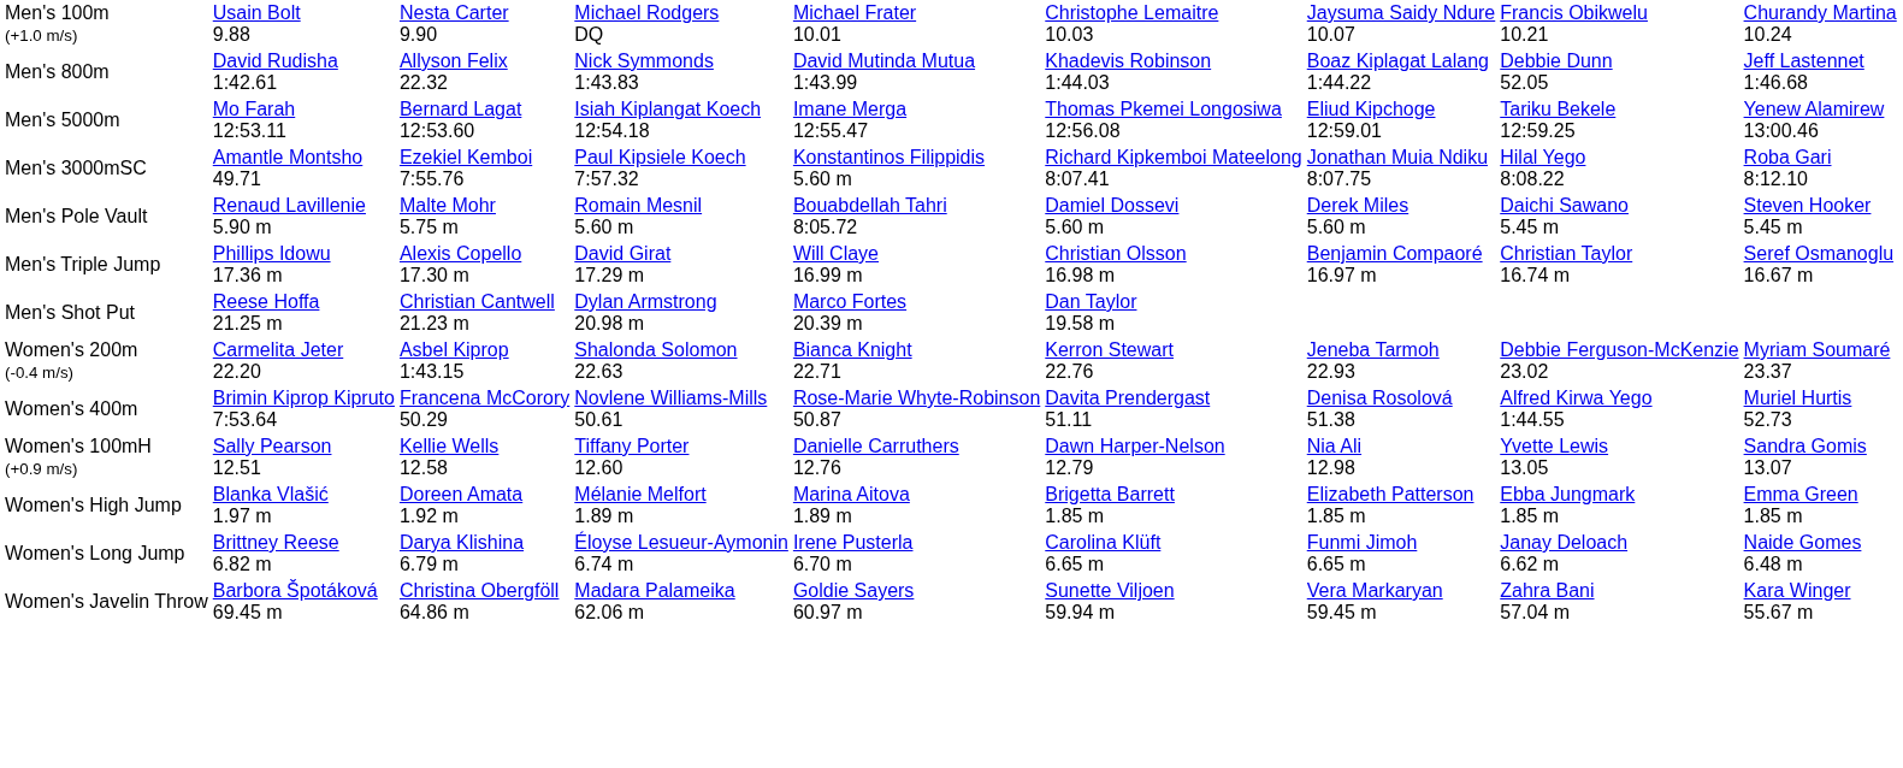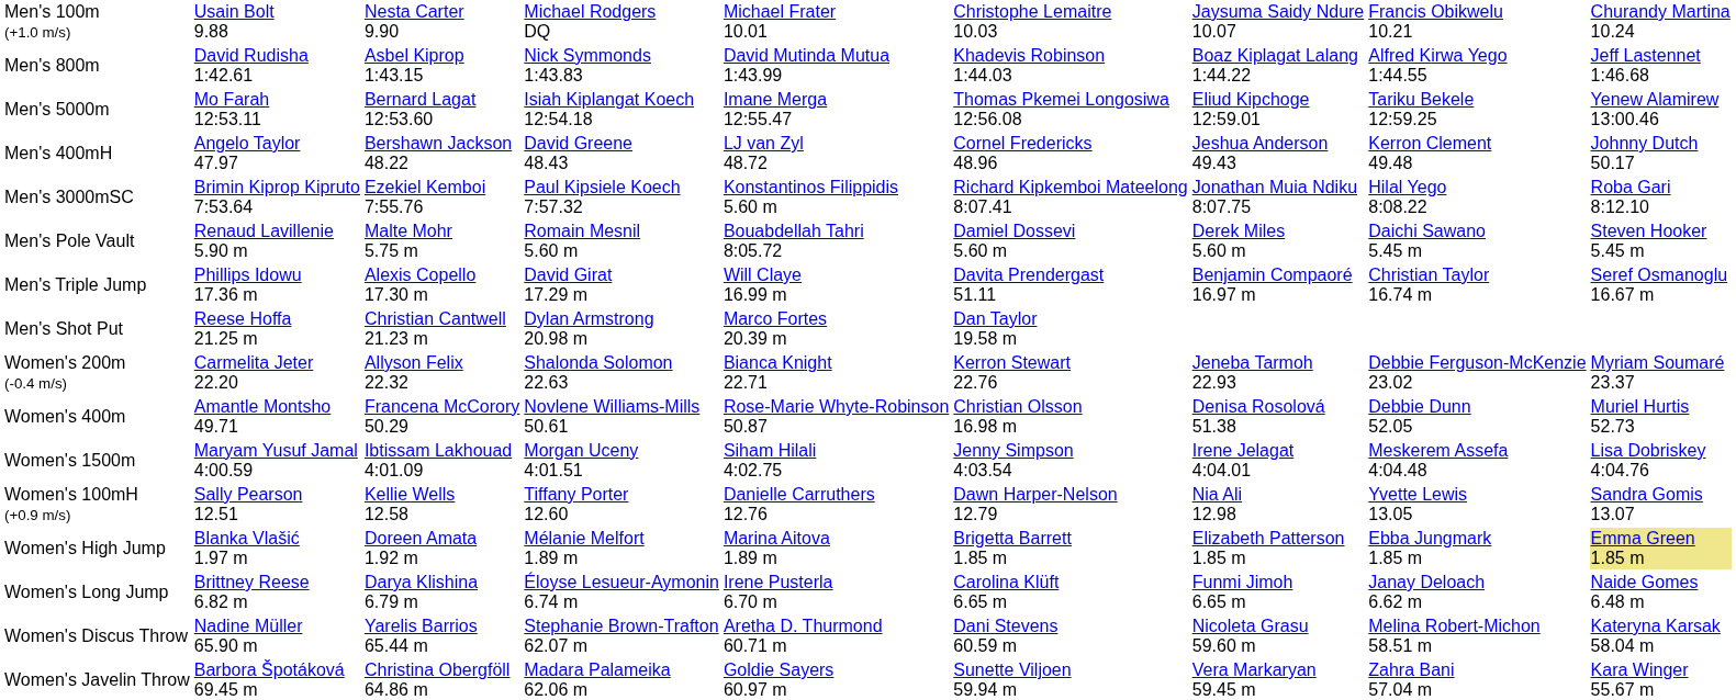 <table>
 <tr>
 <td>Men's 100m<br><small>(+1.0 m/s)</small></td>
 <td><a href='#'>Usain Bolt</a><br>  9.88</td>
 <td><a href='#'>Nesta Carter</a><br>  9.90</td>
 <td><a href='#'>Michael Rodgers</a><br>  DQ</td>
 <td><a href='#'>Michael Frater</a><br>  10.01</td>
 <td><a href='#'>Christophe Lemaitre</a><br>  10.03</td>
 <td><a href='#'>Jaysuma Saidy Ndure</a><br>  10.07</td>
 <td><a href='#'>Francis Obikwelu</a><br>  10.21</td>
 <td><a href='#'>Churandy Martina</a><br>  10.24</td>
 </tr>
 <tr>
 <td>Men's 800m</td>
 <td><a href='#'>David Rudisha</a><br>  1:42.61</td>
-<td><a href='#'>Allyson Felix</a><br>  22.32</td>
+<td><a href='#'>Asbel Kiprop</a><br>  1:43.15</td>
 <td><a href='#'>Nick Symmonds</a><br>  1:43.83</td>
 <td><a href='#'>David Mutinda Mutua</a><br>  1:43.99</td>
 <td><a href='#'>Khadevis Robinson</a><br>  1:44.03</td>
 <td><a href='#'>Boaz Kiplagat Lalang</a><br>  1:44.22</td>
-<td><a href='#'>Debbie Dunn</a><br>  52.05</td>
+<td><a href='#'>Alfred Kirwa Yego</a><br>  1:44.55</td>
 <td><a href='#'>Jeff Lastennet</a><br>  1:46.68</td>
 </tr>
 <tr>
 <td>Men's 5000m</td>
 <td><a href='#'>Mo Farah</a><br>  12:53.11</td>
 <td><a href='#'>Bernard Lagat</a><br>  12:53.60</td>
 <td><a href='#'>Isiah Kiplangat Koech</a><br>  12:54.18</td>
 <td><a href='#'>Imane Merga</a><br>  12:55.47</td>
 <td><a href='#'>Thomas Pkemei Longosiwa</a><br>  12:56.08</td>
 <td><a href='#'>Eliud Kipchoge</a><br>  12:59.01</td>
 <td><a href='#'>Tariku Bekele</a><br>  12:59.25</td>
 <td><a href='#'>Yenew Alamirew</a><br>  13:00.46</td>
 </tr>
 <tr>
+<td>Men's 400mH</td>
+<td><a href='#'>Angelo Taylor</a><br>  47.97</td>
+<td><a href='#'>Bershawn Jackson</a><br>  48.22</td>
+<td><a href='#'>David Greene</a><br>  48.43</td>
+<td><a href='#'>LJ van Zyl</a><br>  48.72</td>
+<td><a href='#'>Cornel Fredericks</a><br>  48.96</td>
+<td><a href='#'>Jeshua Anderson</a><br>  49.43</td>
+<td><a href='#'>Kerron Clement</a><br>  49.48</td>
+<td><a href='#'>Johnny Dutch</a><br>  50.17</td>
+</tr>
+<tr>
 <td>Men's 3000mSC</td>
-<td><a href='#'>Amantle Montsho</a><br>  49.71</td>
+<td><a href='#'>Brimin Kiprop Kipruto</a><br>  7:53.64</td>
 <td><a href='#'>Ezekiel Kemboi</a><br>  7:55.76</td>
 <td><a href='#'>Paul Kipsiele Koech</a><br>  7:57.32</td>
 <td><a href='#'>Konstantinos Filippidis</a><br>  5.60 m</td>
 <td><a href='#'>Richard Kipkemboi Mateelong</a><br>  8:07.41</td>
 <td><a href='#'>Jonathan Muia Ndiku</a><br>  8:07.75</td>
 <td><a href='#'>Hilal Yego</a><br>  8:08.22</td>
 <td><a href='#'>Roba Gari</a><br>  8:12.10</td>
 </tr>
 <tr>
 <td>Men's Pole Vault</td>
 <td><a href='#'>Renaud Lavillenie</a><br>  5.90 m</td>
 <td><a href='#'>Malte Mohr</a><br>  5.75 m</td>
 <td><a href='#'>Romain Mesnil</a><br>  5.60 m</td>
 <td><a href='#'>Bouabdellah Tahri</a><br>  8:05.72</td>
 <td><a href='#'>Damiel Dossevi</a><br>  5.60 m</td>
 <td><a href='#'>Derek Miles</a><br>  5.60 m</td>
 <td><a href='#'>Daichi Sawano</a><br>  5.45 m</td>
 <td><a href='#'>Steven Hooker</a><br>  5.45 m</td>
 </tr>
 <tr>
 <td>Men's Triple Jump</td>
 <td><a href='#'>Phillips Idowu</a><br>  17.36 m</td>
 <td><a href='#'>Alexis Copello</a><br>  17.30 m</td>
 <td><a href='#'>David Girat</a><br>  17.29 m</td>
 <td><a href='#'>Will Claye</a><br>  16.99 m</td>
-<td><a href='#'>Christian Olsson</a><br>  16.98 m</td>
+<td><a href='#'>Davita Prendergast</a><br>  51.11</td>
 <td><a href='#'>Benjamin Compaoré</a><br>  16.97 m</td>
 <td><a href='#'>Christian Taylor</a><br>  16.74 m</td>
 <td><a href='#'>Seref Osmanoglu</a><br>  16.67 m</td>
 </tr>
 <tr>
 <td>Men's Shot Put</td>
 <td><a href='#'>Reese Hoffa</a><br>  21.25 m</td>
 <td><a href='#'>Christian Cantwell</a><br>  21.23 m</td>
 <td><a href='#'>Dylan Armstrong</a><br>  20.98 m</td>
 <td><a href='#'>Marco Fortes</a><br>  20.39 m</td>
 <td><a href='#'>Dan Taylor</a><br>  19.58 m</td>
 </tr>
 <tr>
 <td>Women's 200m<br><small>(-0.4 m/s)</small></td>
 <td><a href='#'>Carmelita Jeter</a><br>  22.20</td>
-<td><a href='#'>Asbel Kiprop</a><br>  1:43.15</td>
+<td><a href='#'>Allyson Felix</a><br>  22.32</td>
 <td><a href='#'>Shalonda Solomon</a><br>  22.63</td>
 <td><a href='#'>Bianca Knight</a><br>  22.71</td>
 <td><a href='#'>Kerron Stewart</a><br>  22.76</td>
 <td><a href='#'>Jeneba Tarmoh</a><br>  22.93</td>
 <td><a href='#'>Debbie Ferguson-McKenzie</a><br>  23.02</td>
 <td><a href='#'>Myriam Soumaré</a><br>  23.37</td>
 </tr>
 <tr>
 <td>Women's 400m</td>
-<td><a href='#'>Brimin Kiprop Kipruto</a><br>  7:53.64</td>
+<td><a href='#'>Amantle Montsho</a><br>  49.71</td>
 <td><a href='#'>Francena McCorory</a><br>  50.29</td>
 <td><a href='#'>Novlene Williams-Mills</a><br>  50.61</td>
 <td><a href='#'>Rose-Marie Whyte-Robinson</a><br>  50.87</td>
-<td><a href='#'>Davita Prendergast</a><br>  51.11</td>
+<td><a href='#'>Christian Olsson</a><br>  16.98 m</td>
 <td><a href='#'>Denisa Rosolová</a><br>  51.38</td>
-<td><a href='#'>Alfred Kirwa Yego</a><br>  1:44.55</td>
+<td><a href='#'>Debbie Dunn</a><br>  52.05</td>
 <td><a href='#'>Muriel Hurtis</a><br>  52.73</td>
+</tr>
+<tr>
+<td>Women's 1500m</td>
+<td><a href='#'>Maryam Yusuf Jamal</a><br>  4:00.59</td>
+<td><a href='#'>Ibtissam Lakhouad</a><br>  4:01.09</td>
+<td><a href='#'>Morgan Uceny</a><br>  4:01.51</td>
+<td><a href='#'>Siham Hilali</a><br>  4:02.75</td>
+<td><a href='#'>Jenny Simpson</a><br>  4:03.54</td>
+<td><a href='#'>Irene Jelagat</a><br>  4:04.01</td>
+<td><a href='#'>Meskerem Assefa</a><br>  4:04.48</td>
+<td><a href='#'>Lisa Dobriskey</a><br>  4:04.76</td>
 </tr>
 <tr>
 <td>Women's 100mH<br><small>(+0.9 m/s)</small></td>
 <td><a href='#'>Sally Pearson</a><br>  12.51</td>
 <td><a href='#'>Kellie Wells</a><br>  12.58</td>
 <td><a href='#'>Tiffany Porter</a><br>  12.60</td>
 <td><a href='#'>Danielle Carruthers</a><br>  12.76</td>
 <td><a href='#'>Dawn Harper-Nelson</a><br>  12.79</td>
 <td><a href='#'>Nia Ali</a><br>  12.98</td>
 <td><a href='#'>Yvette Lewis</a><br>  13.05</td>
 <td><a href='#'>Sandra Gomis</a><br>  13.07</td>
 </tr>
 <tr>
 <td>Women's High Jump</td>
 <td><a href='#'>Blanka Vlašić</a><br>  1.97 m</td>
 <td><a href='#'>Doreen Amata</a><br>  1.92 m</td>
 <td><a href='#'>Mélanie Melfort</a><br>  1.89 m</td>
 <td><a href='#'>Marina Aitova</a><br>  1.89 m</td>
 <td><a href='#'>Brigetta Barrett</a><br>  1.85 m</td>
 <td><a href='#'>Elizabeth Patterson</a><br>  1.85 m</td>
 <td><a href='#'>Ebba Jungmark</a><br>  1.85 m</td>
-<td><a href='#'>Emma Green</a><br>  1.85 m</td>
+<td style="background: khaki;"><a href='#'>Emma Green</a><br>  1.85 m</td>
 </tr>
 <tr>
 <td>Women's Long Jump</td>
 <td><a href='#'>Brittney Reese</a><br>  6.82 m</td>
 <td><a href='#'>Darya Klishina</a><br>  6.79 m</td>
 <td><a href='#'>Éloyse Lesueur-Aymonin</a><br>  6.74 m</td>
 <td><a href='#'>Irene Pusterla</a><br>  6.70 m</td>
 <td><a href='#'>Carolina Klüft</a><br>  6.65 m</td>
 <td><a href='#'>Funmi Jimoh</a><br>  6.65 m</td>
 <td><a href='#'>Janay Deloach</a><br>  6.62 m</td>
 <td><a href='#'>Naide Gomes</a><br>  6.48 m</td>
 </tr>
 <tr>
+<td>Women's Discus Throw</td>
+<td><a href='#'>Nadine Müller</a><br>  65.90 m</td>
+<td><a href='#'>Yarelis Barrios</a><br>  65.44 m</td>
+<td><a href='#'>Stephanie Brown-Trafton</a><br>  62.07 m</td>
+<td><a href='#'>Aretha D. Thurmond</a><br>  60.71 m</td>
+<td><a href='#'>Dani Stevens</a><br>  60.59 m</td>
+<td><a href='#'>Nicoleta Grasu</a><br>  59.60 m</td>
+<td><a href='#'>Melina Robert-Michon</a><br>  58.51 m</td>
+<td><a href='#'>Kateryna Karsak</a><br>  58.04 m</td>
+</tr>
+<tr>
 <td>Women's Javelin Throw</td>
 <td><a href='#'>Barbora Špotáková</a><br>  69.45 m</td>
 <td><a href='#'>Christina Obergföll</a><br>  64.86 m</td>
 <td><a href='#'>Madara Palameika</a><br>  62.06 m</td>
 <td><a href='#'>Goldie Sayers</a><br>  60.97 m</td>
 <td><a href='#'>Sunette Viljoen</a><br>  59.94 m</td>
 <td><a href='#'>Vera Markaryan</a><br>  59.45 m</td>
 <td><a href='#'>Zahra Bani</a><br>  57.04 m</td>
 <td><a href='#'>Kara Winger</a><br>  55.67 m</td>
 </tr>
 </table>
